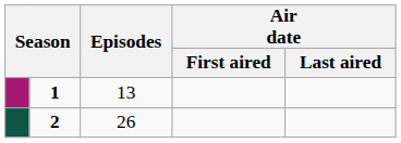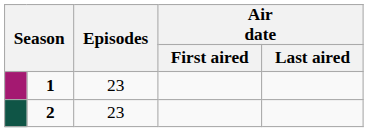 <table class="wikitable" width="30%">
 <tr>
 <th style="padding:0 8px;" rowspan="2" colspan="2">Season</th>
 <th style="padding:0 8px;" rowspan="2">Episodes</th>
 <th style="padding:0 80px;" colspan="2">Air date</th>
 </tr>
 <tr>
 <th>First aired</th>
 <th>Last aired</th>
 </tr>
 <tr>
 <td height="10px"  bgcolor=#A41971></td>
 <td align="center"><strong>1</strong></td>
-<td align="center">13</td>
+<td align="center">23</td>
 <td align="center"></td>
 <td align="center"></td>
 </tr>
 <tr>
 <td height="10px"  bgcolor=#0F5546></td>
 <td align="center"><strong>2</strong></td>
-<td align="center">26</td>
+<td align="center">23</td>
 <td align="center"></td>
 <td align="center"></td>
 </tr>
 </table>
